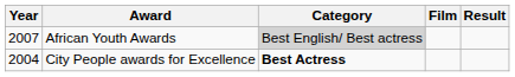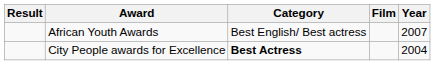 <table class="wikitable plainrowheaders sortable">
 <tr>
-<th>Year</th>
+<th>Result</th>
 <th>Award</th>
 <th>Category</th>
 <th>Film</th>
-<th>Result</th>
+<th>Year</th>
 </tr>
 <tr>
+<td></td>
+<td>African Youth Awards</td>
+<td>Best English/ Best actress</td>
+<td></td>
 <td>2007</td>
-<td>African Youth Awards</td>
-<td style="background: lightgrey;">Best English/ Best actress</td>
-<td></td>
-<td></td>
 </tr>
 <tr>
-<td>2004</td>
+<td></td>
 <td>City People awards for Excellence</td>
 <td><strong>Best Actress</strong></td>
 <td></td>
-<td></td>
+<td>2004</td>
 </tr>
 </table>
